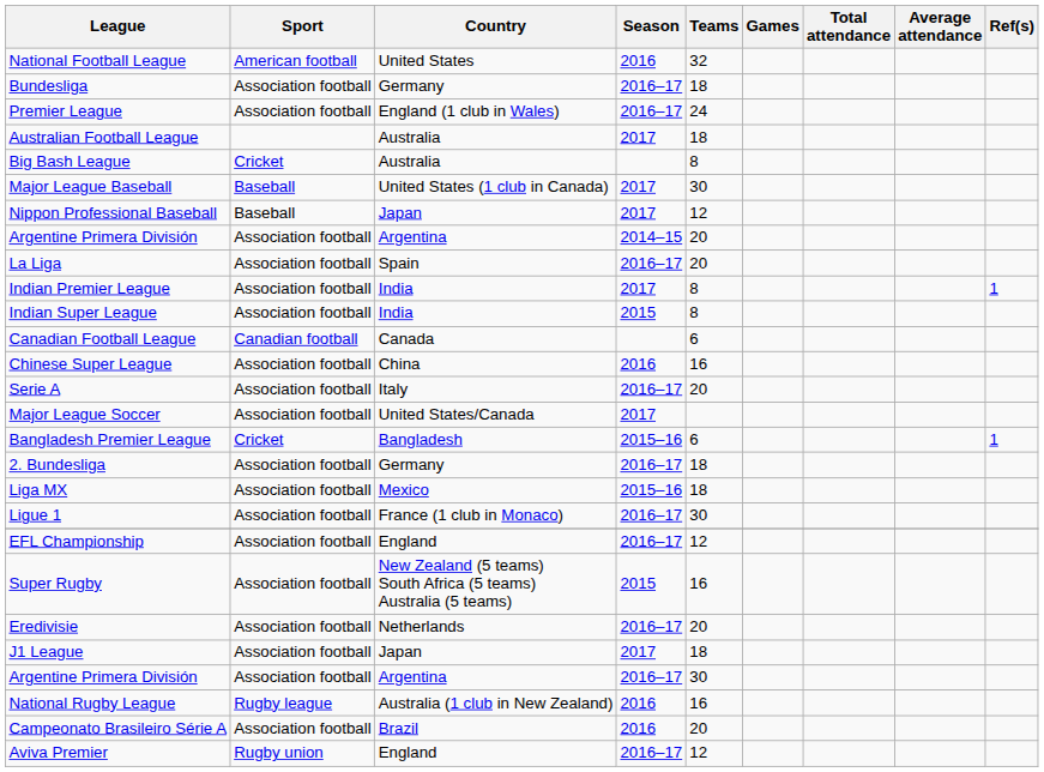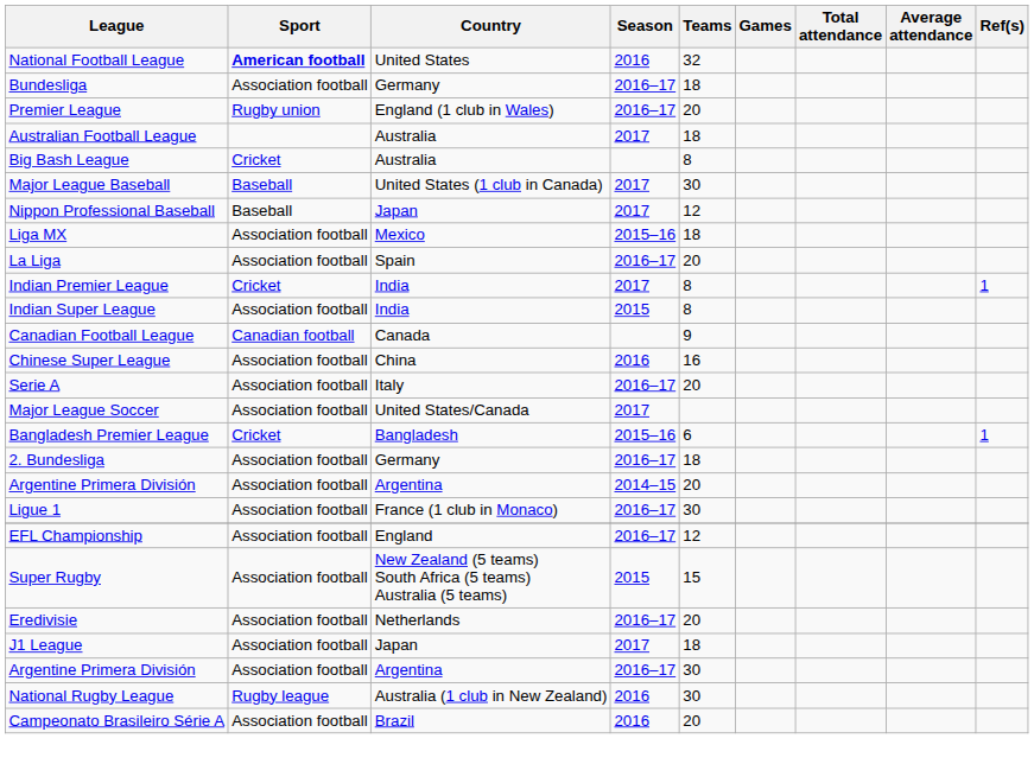 <table class="wikitable sortable">
 <tr>
 <th>League</th>
 <th>Sport</th>
 <th>Country</th>
 <th>Season</th>
 <th>Teams</th>
 <th>Games</th>
 <th>Total <br> attendance</th>
 <th>Average<br>attendance</th>
 <th>Ref(s)</th>
 </tr>
 <tr>
 <td><a href='#'>National Football League</a></td>
-<td><a href='#'>American football</a></td>
+<td><strong><a href='#'>American football</a></strong></td>
 <td>United States</td>
 <td><a href='#'>2016</a></td>
 <td>32</td>
 <td></td>
 <td></td>
 <td></td>
 <td></td>
 </tr>
 <tr>
 <td><a href='#'>Bundesliga</a></td>
 <td>Association football</td>
 <td>Germany</td>
 <td><a href='#'>2016–17</a></td>
 <td>18</td>
 <td></td>
 <td></td>
 <td></td>
 <td></td>
 </tr>
 <tr>
 <td><a href='#'>Premier League</a></td>
-<td>Association football</td>
+<td><a href='#'>Rugby union</a></td>
 <td>England (1 club in <a href='#'>Wales</a>)</td>
 <td><a href='#'>2016–17</a></td>
-<td>24</td>
+<td>20</td>
 <td></td>
 <td></td>
 <td></td>
 <td></td>
 </tr>
 <tr>
 <td><a href='#'>Australian Football League</a></td>
 <td></td>
 <td>Australia</td>
 <td><a href='#'>2017</a></td>
 <td>18</td>
 <td></td>
 <td></td>
 <td></td>
 <td></td>
 </tr>
 <tr>
 <td><a href='#'>Big Bash League</a></td>
 <td><a href='#'>Cricket</a></td>
 <td>Australia</td>
 <td></td>
 <td>8</td>
 <td></td>
 <td></td>
 <td></td>
 <td></td>
 </tr>
 <tr>
 <td><a href='#'>Major League Baseball</a></td>
 <td><a href='#'>Baseball</a></td>
 <td>United States (<a href='#'>1 club</a> in Canada)</td>
 <td><a href='#'>2017</a></td>
 <td>30</td>
 <td></td>
 <td></td>
 <td></td>
 <td></td>
 </tr>
 <tr>
 <td><a href='#'>Nippon Professional Baseball</a></td>
 <td>Baseball</td>
 <td><a href='#'>Japan</a></td>
 <td><a href='#'>2017</a></td>
 <td>12</td>
 <td></td>
 <td> </td>
 <td></td>
 <td></td>
 </tr>
 <tr>
-<td><a href='#'>Argentine Primera División</a></td>
+<td><a href='#'>Liga MX</a></td>
 <td>Association football</td>
-<td><a href='#'>Argentina</a></td>
-<td><a href='#'>2014–15</a></td>
-<td>20</td>
+<td><a href='#'>Mexico</a></td>
+<td><a href='#'>2015–16</a></td>
+<td>18</td>
 <td></td>
 <td></td>
 <td></td>
 <td></td>
 </tr>
 <tr>
 <td><a href='#'>La Liga</a></td>
 <td>Association football</td>
 <td>Spain</td>
 <td><a href='#'>2016–17</a></td>
 <td>20</td>
 <td></td>
 <td></td>
 <td></td>
 <td></td>
 </tr>
 <tr>
 <td><a href='#'>Indian Premier League</a></td>
-<td>Association football</td>
+<td><a href='#'>Cricket</a></td>
 <td><a href='#'>India</a></td>
 <td><a href='#'>2017</a></td>
 <td>8</td>
 <td></td>
 <td></td>
 <td></td>
 <td><a href='#'>1</a></td>
 </tr>
 <tr>
 <td><a href='#'>Indian Super League</a></td>
 <td>Association football</td>
 <td><a href='#'>India</a></td>
 <td><a href='#'>2015</a></td>
 <td>8</td>
 <td></td>
 <td></td>
 <td></td>
 <td></td>
 </tr>
 <tr>
 <td><a href='#'>Canadian Football League</a></td>
 <td><a href='#'>Canadian football</a></td>
 <td>Canada</td>
 <td></td>
-<td>6</td>
+<td>9</td>
 <td></td>
 <td></td>
 <td></td>
 <td></td>
 </tr>
 <tr>
 <td><a href='#'>Chinese Super League</a></td>
 <td>Association football</td>
 <td>China</td>
 <td><a href='#'>2016</a></td>
 <td>16</td>
 <td></td>
 <td></td>
 <td></td>
 <td></td>
 </tr>
 <tr>
 <td><a href='#'>Serie A</a></td>
 <td>Association football</td>
 <td>Italy</td>
 <td><a href='#'>2016–17</a></td>
 <td>20</td>
 <td></td>
 <td></td>
 <td></td>
 <td></td>
 </tr>
 <tr>
 <td><a href='#'>Major League Soccer</a></td>
 <td>Association football</td>
 <td>United States/Canada</td>
 <td><a href='#'>2017</a></td>
 <td></td>
 <td></td>
 <td></td>
 <td></td>
 <td></td>
 </tr>
 <tr>
 <td><a href='#'>Bangladesh Premier League</a></td>
 <td><a href='#'>Cricket</a></td>
 <td><a href='#'>Bangladesh</a></td>
 <td><a href='#'>2015–16</a></td>
 <td>6</td>
 <td></td>
 <td></td>
 <td></td>
 <td><a href='#'>1</a></td>
 </tr>
 <tr>
 <td><a href='#'>2. Bundesliga</a></td>
 <td>Association football</td>
 <td>Germany</td>
 <td><a href='#'>2016–17</a></td>
 <td>18</td>
 <td></td>
 <td></td>
 <td></td>
 <td></td>
 </tr>
 <tr>
-<td><a href='#'>Liga MX</a></td>
+<td><a href='#'>Argentine Primera División</a></td>
 <td>Association football</td>
-<td><a href='#'>Mexico</a></td>
-<td><a href='#'>2015–16</a></td>
-<td>18</td>
+<td><a href='#'>Argentina</a></td>
+<td><a href='#'>2014–15</a></td>
+<td>20</td>
 <td></td>
 <td></td>
 <td></td>
 <td></td>
 </tr>
 <tr>
 <td><a href='#'>Ligue 1</a></td>
 <td>Association football</td>
 <td>France (1 club in <a href='#'>Monaco</a>)</td>
 <td><a href='#'>2016–17</a></td>
 <td>30</td>
 <td></td>
 <td></td>
 <td></td>
 <td></td>
 </tr>
 <tr style="background:#ff9;">
 </tr>
 <tr>
 <td><a href='#'>EFL Championship</a></td>
 <td>Association football</td>
 <td>England</td>
 <td><a href='#'>2016–17</a></td>
 <td>12</td>
 <td></td>
 <td></td>
 <td></td>
 <td></td>
 </tr>
 <tr>
 <td><a href='#'>Super Rugby</a></td>
 <td>Association football</td>
 <td><a href='#'>New Zealand</a> (5 teams)<br>South Africa (5 teams)<br>Australia (5 teams)</td>
 <td><a href='#'>2015</a></td>
-<td>16</td>
+<td>15</td>
 <td></td>
 <td></td>
 <td></td>
 <td></td>
 </tr>
 <tr>
 <td><a href='#'>Eredivisie</a></td>
 <td>Association football</td>
 <td>Netherlands</td>
 <td><a href='#'>2016–17</a></td>
 <td>20</td>
 <td></td>
 <td></td>
 <td></td>
 <td></td>
 </tr>
 <tr>
 <td><a href='#'>J1 League</a></td>
 <td>Association football</td>
 <td>Japan</td>
 <td><a href='#'>2017</a></td>
 <td>18</td>
 <td></td>
 <td></td>
 <td></td>
 <td></td>
 </tr>
 <tr>
 <td><a href='#'>Argentine Primera División</a></td>
 <td>Association football</td>
 <td><a href='#'>Argentina</a></td>
 <td><a href='#'>2016–17</a></td>
 <td>30</td>
 <td></td>
 <td></td>
 <td></td>
 <td></td>
 </tr>
 <tr>
 <td><a href='#'>National Rugby League</a></td>
 <td><a href='#'>Rugby league</a></td>
 <td>Australia (<a href='#'>1 club</a> in New Zealand)</td>
 <td><a href='#'>2016</a></td>
-<td>16</td>
+<td>30</td>
 <td></td>
 <td></td>
 <td></td>
 <td></td>
 </tr>
 <tr>
 <td><a href='#'>Campeonato Brasileiro Série A</a></td>
 <td>Association football</td>
 <td><a href='#'>Brazil</a></td>
 <td><a href='#'>2016</a></td>
 <td>20</td>
 <td></td>
 <td></td>
 <td></td>
 <td></td>
 </tr>
-<tr>
-<td><a href='#'>Aviva Premier</a></td>
-<td><a href='#'>Rugby union</a></td>
-<td>England</td>
-<td><a href='#'>2016–17</a></td>
-<td>12</td>
-<td></td>
-<td></td>
-<td></td>
-<td></td>
-</tr>
 </table>
